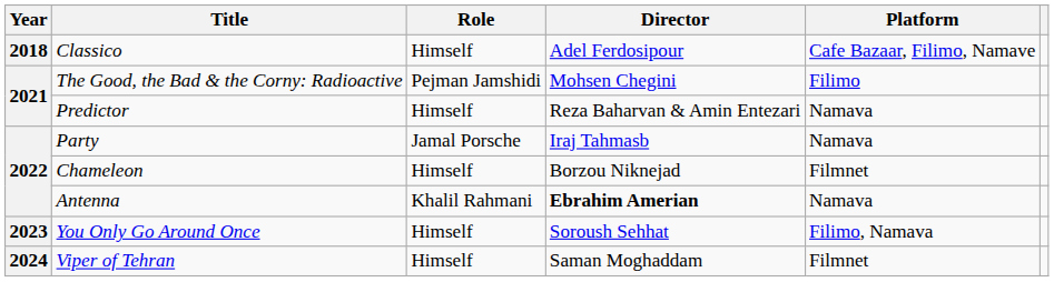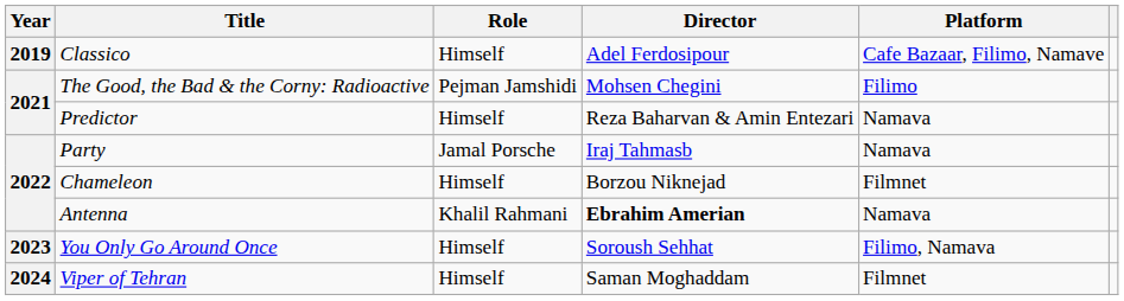 <table class="wikitable plainrowheaders sortable"  style=font-size:100%>
 <tr>
 <th scope="col">Year</th>
 <th scope="col">Title</th>
 <th scope="col">Role</th>
 <th scope="col">Director</th>
 <th scope="col" class="unsortable">Platform</th>
 <th scope="col" class="unsortable"></th>
 </tr>
 <tr>
-<th scope=row>2018</th>
+<th scope=row>2019</th>
 <td><em>Classico</em></td>
 <td>Himself</td>
 <td><a href='#'>Adel Ferdosipour</a></td>
 <td><a href='#'>Cafe Bazaar</a>, <a href='#'>Filimo</a>, Namave</td>
 <td></td>
 </tr>
 <tr>
 <th scope=row rowspan="2">2021</th>
 <td><em>The Good, the Bad & the Corny: Radioactive</em></td>
 <td>Pejman Jamshidi</td>
 <td><a href='#'>Mohsen Chegini</a></td>
 <td><a href='#'>Filimo</a></td>
 <td></td>
 </tr>
 <tr>
 <td><em>Predictor</em></td>
 <td>Himself</td>
 <td>Reza Baharvan & Amin Entezari</td>
 <td>Namava</td>
 <td></td>
 </tr>
 <tr>
 <th rowspan="3" scope="row">2022</th>
 <td><em>Party</em></td>
 <td>Jamal Porsche</td>
 <td><a href='#'>Iraj Tahmasb</a></td>
 <td>Namava</td>
 <td></td>
 </tr>
 <tr>
 <td><em>Chameleon</em></td>
 <td>Himself</td>
 <td>Borzou Niknejad</td>
 <td>Filmnet</td>
 <td></td>
 </tr>
 <tr>
 <td><em>Antenna</em></td>
 <td>Khalil Rahmani</td>
 <td><strong>Ebrahim Amerian</strong></td>
 <td>Namava</td>
 <td></td>
 </tr>
 <tr>
 <th scope="row">2023</th>
 <td><em><a href='#'>You Only Go Around Once</a></em></td>
 <td>Himself</td>
 <td><a href='#'>Soroush Sehhat</a></td>
 <td><a href='#'>Filimo</a>, Namava</td>
 <td></td>
 </tr>
 <tr>
 <th scope=row>2024</th>
 <td><em><a href='#'>Viper of Tehran</a></em></td>
 <td>Himself</td>
 <td>Saman Moghaddam</td>
 <td>Filmnet</td>
 <td></td>
 </tr>
 </table>
